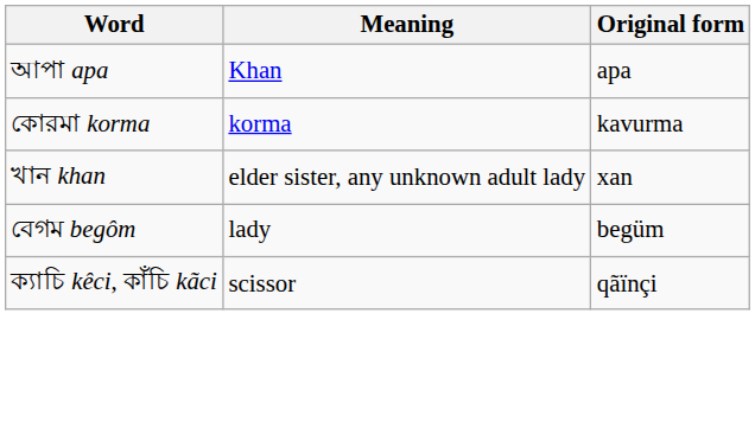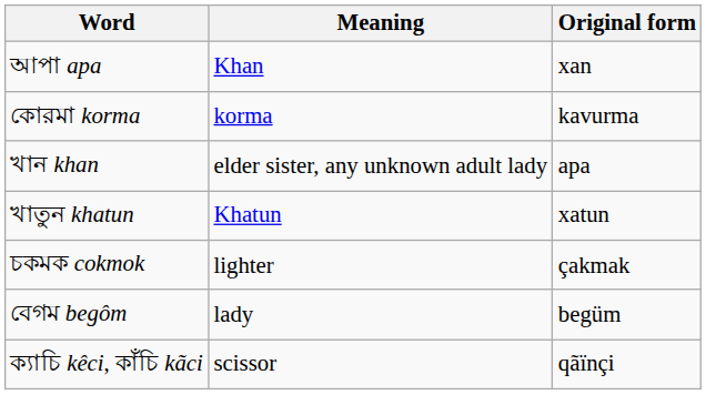 <table class="wikitable">
 <tr>
 <th>Word</th>
 <th>Meaning</th>
 <th>Original form</th>
 </tr>
 <tr>
 <td>আপা <em>apa</em></td>
 <td><a href='#'>Khan</a></td>
-<td>apa</td>
+<td>xan</td>
 </tr>
 <tr>
 <td>কোরমা <em>korma</em></td>
 <td><a href='#'>korma</a></td>
 <td>kavurma</td>
 </tr>
 <tr>
 <td>খান <em>khan</em></td>
 <td>elder sister, any unknown adult lady</td>
-<td>xan</td>
+<td>apa</td>
+</tr>
+<tr>
+<td>খাতুন <em>khatun</em></td>
+<td><a href='#'>Khatun</a></td>
+<td>xatun</td>
+</tr>
+<tr>
+<td>চকমক <em>cokmok</em></td>
+<td>lighter</td>
+<td>çakmak</td>
 </tr>
 <tr>
 <td>বেগম <em>begôm</em></td>
 <td>lady</td>
 <td>begüm</td>
 </tr>
 <tr>
 <td>ক্যাচি <em>kêci</em>, কাঁচি <em>kãci</em></td>
 <td>scissor</td>
 <td>qãïnçi</td>
 </tr>
 </table>
